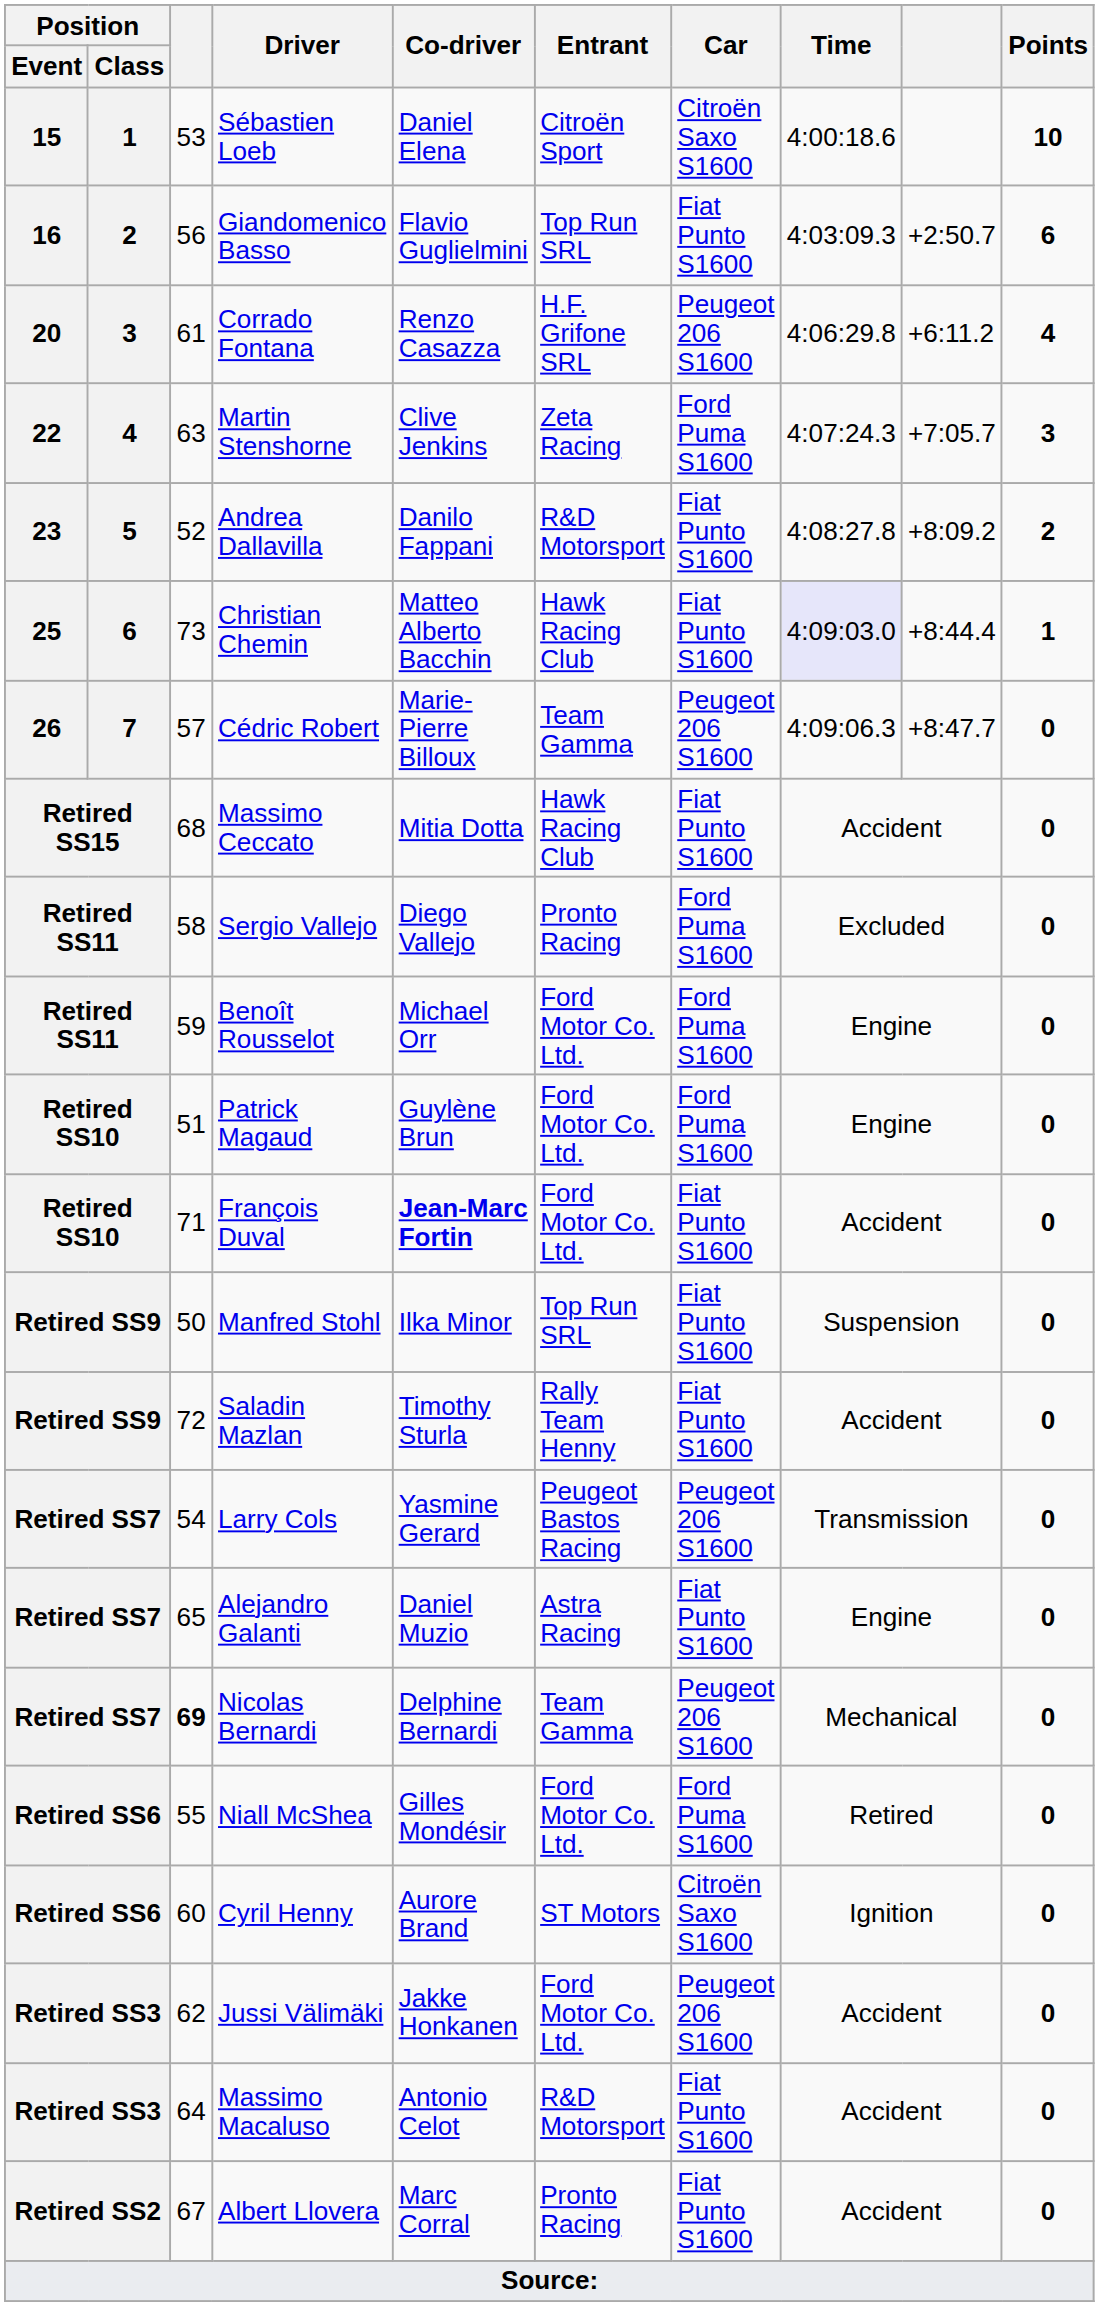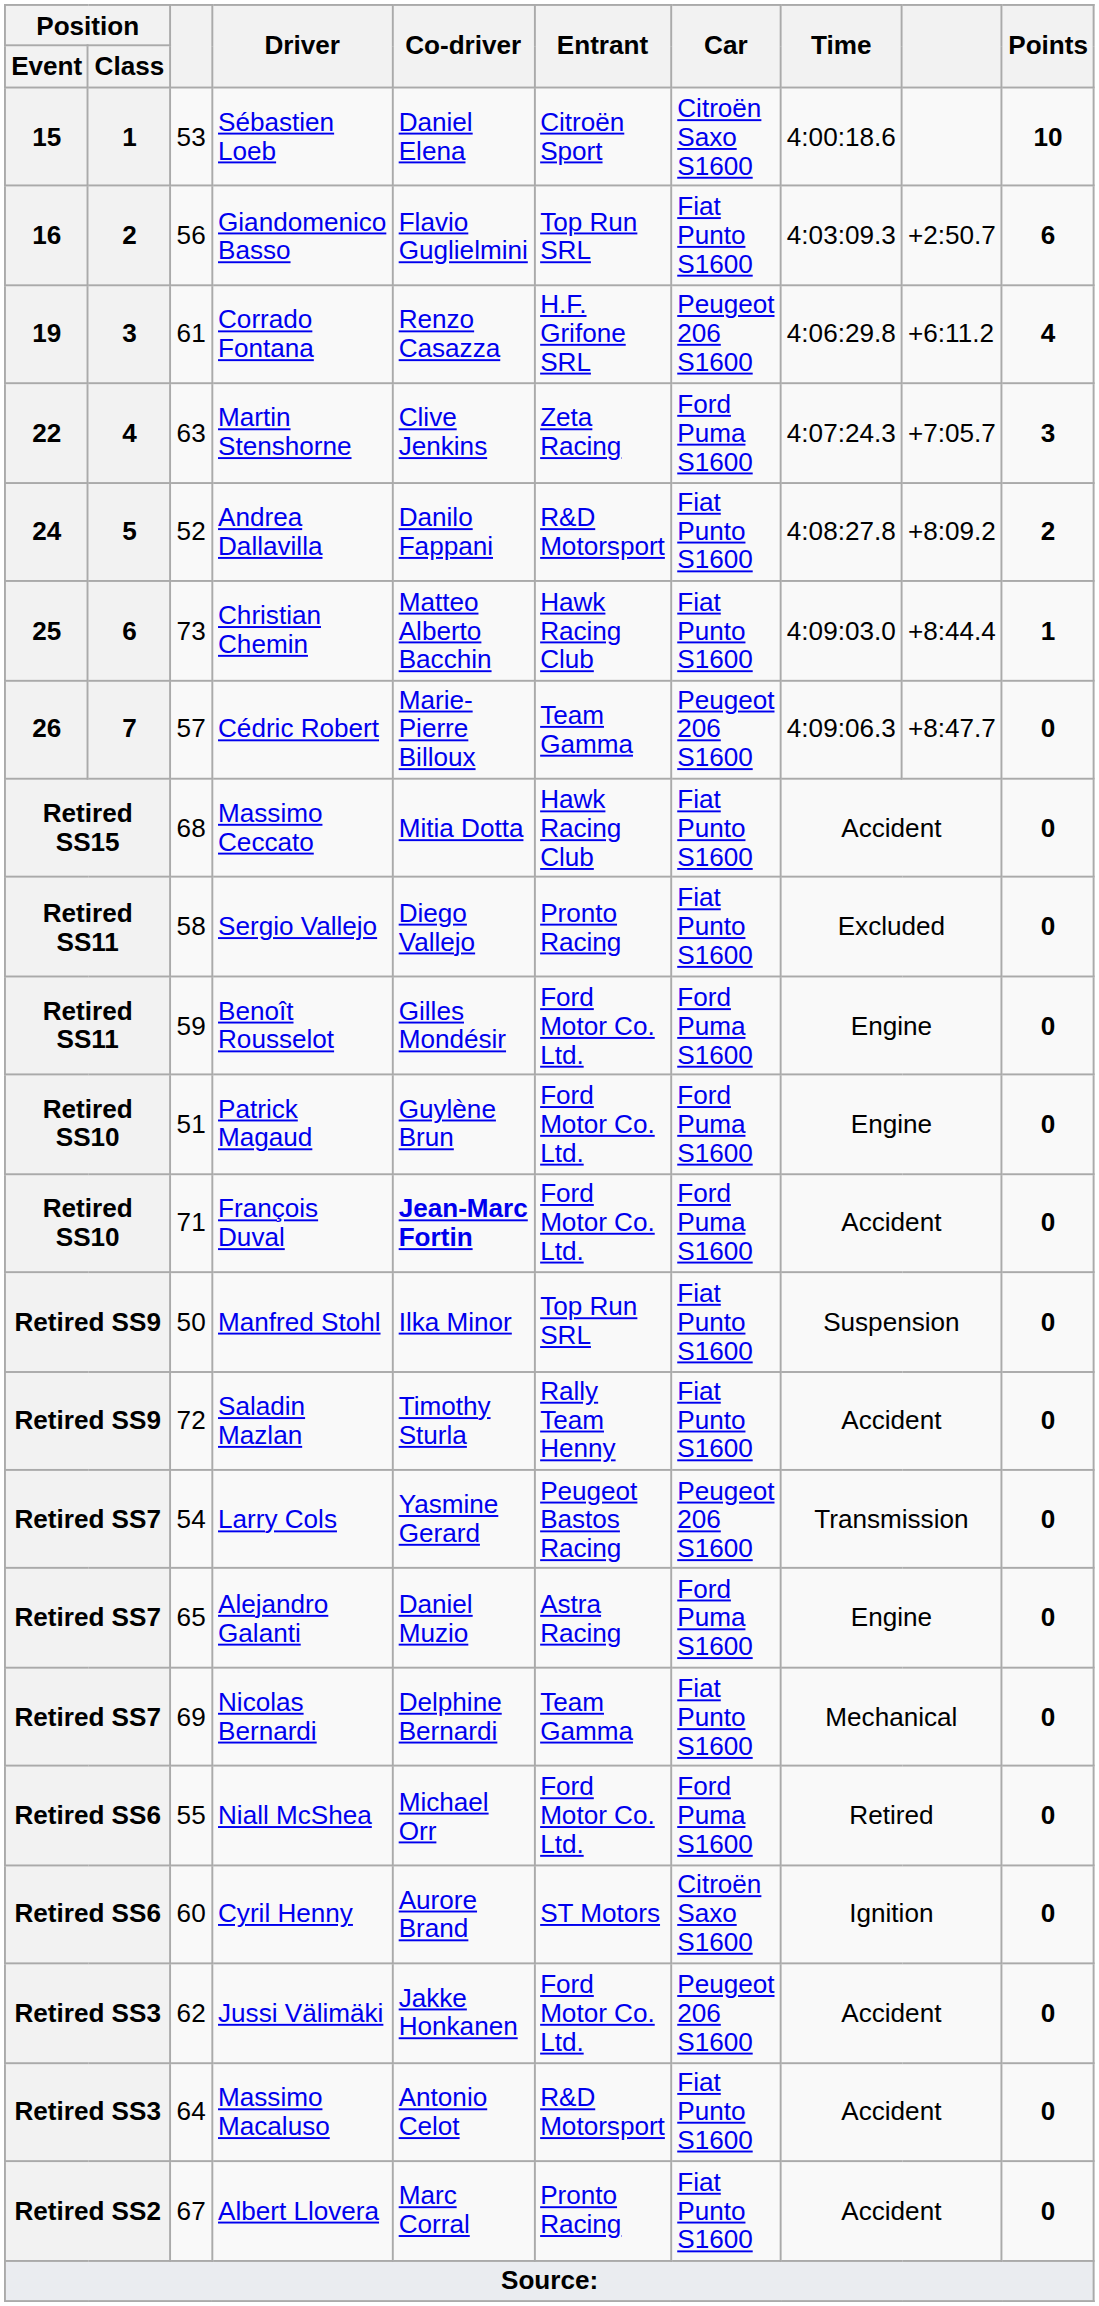 <table class="wikitable" width=85% style="font-size: 85%;">
 <tr>
 <th colspan="2">Position</th>
 <th rowspan="2"></th>
 <th rowspan="2">Driver</th>
 <th rowspan="2">Co-driver</th>
 <th rowspan="2">Entrant</th>
 <th rowspan="2">Car</th>
 <th rowspan="2">Time</th>
 <th rowspan="2"></th>
 <th rowspan="2">Points</th>
 </tr>
 <tr>
 <th>Event</th>
 <th>Class</th>
 </tr>
 <tr>
 <th>15</th>
 <th>1</th>
 <td align="center">53</td>
 <td> <a href='#'>Sébastien Loeb</a></td>
 <td> <a href='#'>Daniel Elena</a></td>
 <td> <a href='#'>Citroën Sport</a></td>
 <td><a href='#'>Citroën Saxo S1600</a></td>
 <td>4:00:18.6</td>
 <td></td>
 <td align="center"><strong>10</strong></td>
 </tr>
 <tr>
 <th>16</th>
 <th>2</th>
 <td align="center">56</td>
 <td> <a href='#'>Giandomenico Basso</a></td>
 <td> <a href='#'>Flavio Guglielmini</a></td>
 <td> <a href='#'>Top Run SRL</a></td>
 <td><a href='#'>Fiat Punto S1600</a></td>
 <td>4:03:09.3</td>
 <td>+2:50.7</td>
 <td align="center"><strong>6</strong></td>
 </tr>
 <tr>
-<th>20</th>
+<th>19</th>
 <th>3</th>
 <td align="center">61</td>
 <td> <a href='#'>Corrado Fontana</a></td>
 <td> <a href='#'>Renzo Casazza</a></td>
 <td> <a href='#'>H.F. Grifone SRL</a></td>
 <td><a href='#'>Peugeot 206 S1600</a></td>
 <td>4:06:29.8</td>
 <td>+6:11.2</td>
 <td align="center"><strong>4</strong></td>
 </tr>
 <tr>
 <th>22</th>
 <th>4</th>
 <td align="center">63</td>
 <td> <a href='#'>Martin Stenshorne</a></td>
 <td> <a href='#'>Clive Jenkins</a></td>
 <td> <a href='#'>Zeta Racing</a></td>
 <td><a href='#'>Ford Puma S1600</a></td>
 <td>4:07:24.3</td>
 <td>+7:05.7</td>
 <td align="center"><strong>3</strong></td>
 </tr>
 <tr>
-<th>23</th>
+<th>24</th>
 <th>5</th>
 <td align="center">52</td>
 <td> <a href='#'>Andrea Dallavilla</a></td>
 <td> <a href='#'>Danilo Fappani</a></td>
 <td> <a href='#'>R&D Motorsport</a></td>
 <td><a href='#'>Fiat Punto S1600</a></td>
 <td>4:08:27.8</td>
 <td>+8:09.2</td>
 <td align="center"><strong>2</strong></td>
 </tr>
 <tr>
 <th>25</th>
 <th>6</th>
 <td align="center">73</td>
 <td> <a href='#'>Christian Chemin</a></td>
 <td> <a href='#'>Matteo Alberto Bacchin</a></td>
 <td> <a href='#'>Hawk Racing Club</a></td>
 <td><a href='#'>Fiat Punto S1600</a></td>
-<td style="background: lavender;">4:09:03.0</td>
+<td>4:09:03.0</td>
 <td>+8:44.4</td>
 <td align="center"><strong>1</strong></td>
 </tr>
 <tr>
 <th>26</th>
 <th>7</th>
 <td align="center">57</td>
 <td> <a href='#'>Cédric Robert</a></td>
 <td> <a href='#'>Marie-Pierre Billoux</a></td>
 <td> <a href='#'>Team Gamma</a></td>
 <td><a href='#'>Peugeot 206 S1600</a></td>
 <td>4:09:06.3</td>
 <td>+8:47.7</td>
 <td align="center"><strong>0</strong></td>
 </tr>
 <tr>
 <th colspan="2">Retired SS15</th>
 <td align="center">68</td>
 <td> <a href='#'>Massimo Ceccato</a></td>
 <td> <a href='#'>Mitia Dotta</a></td>
 <td> <a href='#'>Hawk Racing Club</a></td>
 <td><a href='#'>Fiat Punto S1600</a></td>
 <td align="center" colspan="2">Accident</td>
 <td align="center"><strong>0</strong></td>
 </tr>
 <tr>
 <th colspan="2">Retired SS11</th>
 <td align="center">58</td>
 <td> <a href='#'>Sergio Vallejo</a></td>
 <td> <a href='#'>Diego Vallejo</a></td>
 <td> <a href='#'>Pronto Racing</a></td>
-<td><a href='#'>Ford Puma S1600</a></td>
+<td><a href='#'>Fiat Punto S1600</a></td>
 <td align="center" colspan="2">Excluded</td>
 <td align="center"><strong>0</strong></td>
 </tr>
 <tr>
 <th colspan="2">Retired SS11</th>
 <td align="center">59</td>
 <td> <a href='#'>Benoît Rousselot</a></td>
-<td> <a href='#'>Michael Orr</a></td>
+<td> <a href='#'>Gilles Mondésir</a></td>
 <td> <a href='#'>Ford Motor Co. Ltd.</a></td>
 <td><a href='#'>Ford Puma S1600</a></td>
 <td align="center" colspan="2">Engine</td>
 <td align="center"><strong>0</strong></td>
 </tr>
 <tr>
 <th colspan="2">Retired SS10</th>
 <td align="center">51</td>
 <td> <a href='#'>Patrick Magaud</a></td>
 <td> <a href='#'>Guylène Brun</a></td>
 <td> <a href='#'>Ford Motor Co. Ltd.</a></td>
 <td><a href='#'>Ford Puma S1600</a></td>
 <td align="center" colspan="2">Engine</td>
 <td align="center"><strong>0</strong></td>
 </tr>
 <tr>
 <th colspan="2">Retired SS10</th>
 <td align="center">71</td>
 <td> <a href='#'>François Duval</a></td>
 <td><strong> <a href='#'>Jean-Marc Fortin</a></strong></td>
 <td> <a href='#'>Ford Motor Co. Ltd.</a></td>
-<td><a href='#'>Fiat Punto S1600</a></td>
+<td><a href='#'>Ford Puma S1600</a></td>
 <td align="center" colspan="2">Accident</td>
 <td align="center"><strong>0</strong></td>
 </tr>
 <tr>
 <th colspan="2">Retired SS9</th>
 <td align="center">50</td>
 <td> <a href='#'>Manfred Stohl</a></td>
 <td> <a href='#'>Ilka Minor</a></td>
 <td> <a href='#'>Top Run SRL</a></td>
 <td><a href='#'>Fiat Punto S1600</a></td>
 <td align="center" colspan="2">Suspension</td>
 <td align="center"><strong>0</strong></td>
 </tr>
 <tr>
 <th colspan="2">Retired SS9</th>
 <td align="center">72</td>
 <td> <a href='#'>Saladin Mazlan</a></td>
 <td> <a href='#'>Timothy Sturla</a></td>
 <td> <a href='#'>Rally Team Henny</a></td>
 <td><a href='#'>Fiat Punto S1600</a></td>
 <td align="center" colspan="2">Accident</td>
 <td align="center"><strong>0</strong></td>
 </tr>
 <tr>
 <th colspan="2">Retired SS7</th>
 <td align="center">54</td>
 <td> <a href='#'>Larry Cols</a></td>
 <td> <a href='#'>Yasmine Gerard</a></td>
 <td> <a href='#'>Peugeot Bastos Racing</a></td>
 <td><a href='#'>Peugeot 206 S1600</a></td>
 <td align="center" colspan="2">Transmission</td>
 <td align="center"><strong>0</strong></td>
 </tr>
 <tr>
 <th colspan="2">Retired SS7</th>
 <td align="center">65</td>
 <td> <a href='#'>Alejandro Galanti</a></td>
 <td> <a href='#'>Daniel Muzio</a></td>
 <td> <a href='#'>Astra Racing</a></td>
-<td><a href='#'>Fiat Punto S1600</a></td>
+<td><a href='#'>Ford Puma S1600</a></td>
 <td align="center" colspan="2">Engine</td>
 <td align="center"><strong>0</strong></td>
 </tr>
 <tr>
 <th colspan="2">Retired SS7</th>
-<td align="center"><strong>69</strong></td>
+<td align="center">69</td>
 <td> <a href='#'>Nicolas Bernardi</a></td>
 <td> <a href='#'>Delphine Bernardi</a></td>
 <td> <a href='#'>Team Gamma</a></td>
-<td><a href='#'>Peugeot 206 S1600</a></td>
+<td><a href='#'>Fiat Punto S1600</a></td>
 <td align="center" colspan="2">Mechanical</td>
 <td align="center"><strong>0</strong></td>
 </tr>
 <tr>
 <th colspan="2">Retired SS6</th>
 <td align="center">55</td>
 <td> <a href='#'>Niall McShea</a></td>
-<td> <a href='#'>Gilles Mondésir</a></td>
+<td> <a href='#'>Michael Orr</a></td>
 <td> <a href='#'>Ford Motor Co. Ltd.</a></td>
 <td><a href='#'>Ford Puma S1600</a></td>
 <td align="center" colspan="2">Retired</td>
 <td align="center"><strong>0</strong></td>
 </tr>
 <tr>
 <th colspan="2">Retired SS6</th>
 <td align="center">60</td>
 <td> <a href='#'>Cyril Henny</a></td>
 <td> <a href='#'>Aurore Brand</a></td>
 <td> <a href='#'>ST Motors</a></td>
 <td><a href='#'>Citroën Saxo S1600</a></td>
 <td align="center" colspan="2">Ignition</td>
 <td align="center"><strong>0</strong></td>
 </tr>
 <tr>
 <th colspan="2">Retired SS3</th>
 <td align="center">62</td>
 <td> <a href='#'>Jussi Välimäki</a></td>
 <td> <a href='#'>Jakke Honkanen</a></td>
 <td> <a href='#'>Ford Motor Co. Ltd.</a></td>
 <td><a href='#'>Peugeot 206 S1600</a></td>
 <td align="center" colspan="2">Accident</td>
 <td align="center"><strong>0</strong></td>
 </tr>
 <tr>
 <th colspan="2">Retired SS3</th>
 <td align="center">64</td>
 <td> <a href='#'>Massimo Macaluso</a></td>
 <td> <a href='#'>Antonio Celot</a></td>
 <td> <a href='#'>R&D Motorsport</a></td>
 <td><a href='#'>Fiat Punto S1600</a></td>
 <td align="center" colspan="2">Accident</td>
 <td align="center"><strong>0</strong></td>
 </tr>
 <tr>
 <th colspan="2">Retired SS2</th>
 <td align="center">67</td>
 <td> <a href='#'>Albert Llovera</a></td>
 <td> <a href='#'>Marc Corral</a></td>
 <td> <a href='#'>Pronto Racing</a></td>
 <td><a href='#'>Fiat Punto S1600</a></td>
 <td align="center" colspan="2">Accident</td>
 <td align="center"><strong>0</strong></td>
 </tr>
 <tr>
 <td style="background-color:#EAECF0; text-align:center" colspan="10"><strong>Source:</strong></td>
 </tr>
 <tr>
 </tr>
 </table>
